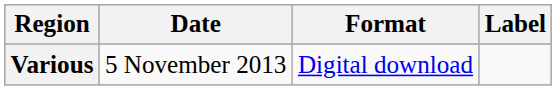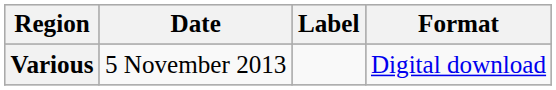 <table class="wikitable plainrowheaders">
 <tr>
 <th scope="col">Region</th>
 <th scope="col">Date</th>
+<th scope="col">Label</th>
 <th scope="col">Format</th>
-<th scope="col">Label</th>
 </tr>
 <tr>
 <th scope="row">Various</th>
 <td rowspan="1">5 November 2013</td>
+<td rowspan="1"></td>
 <td><a href='#'>Digital download</a></td>
-<td rowspan="1"></td>
 </tr>
 </table>
